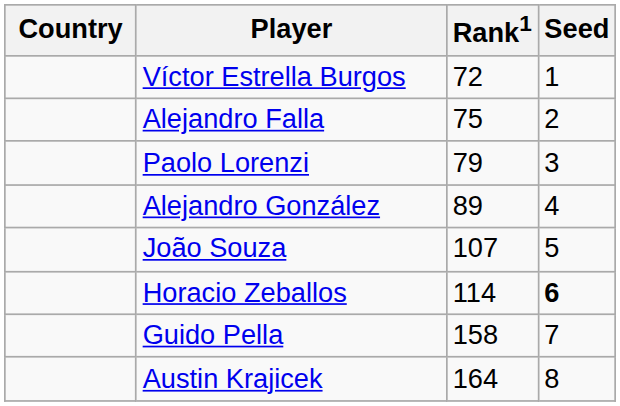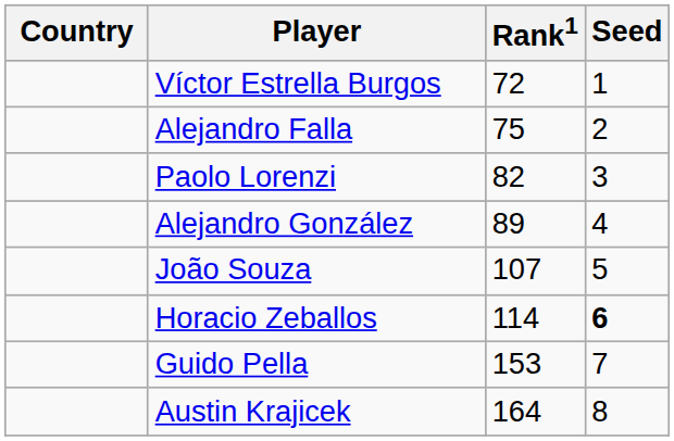 <table class="sortable wikitable">
 <tr>
 <th width="70">Country</th>
 <th width="175">Player</th>
 <th>Rank<sup>1</sup></th>
 <th>Seed</th>
 </tr>
 <tr>
 <td></td>
 <td><a href='#'>Víctor Estrella Burgos</a></td>
 <td>72</td>
 <td>1</td>
 </tr>
 <tr>
 <td></td>
 <td><a href='#'>Alejandro Falla</a></td>
 <td>75</td>
 <td>2</td>
 </tr>
 <tr>
 <td></td>
 <td><a href='#'>Paolo Lorenzi</a></td>
-<td>79</td>
+<td>82</td>
 <td>3</td>
 </tr>
 <tr>
 <td></td>
 <td><a href='#'>Alejandro González</a></td>
 <td>89</td>
 <td>4</td>
 </tr>
 <tr>
 <td></td>
 <td><a href='#'>João Souza</a></td>
 <td>107</td>
 <td>5</td>
 </tr>
 <tr>
 <td></td>
 <td><a href='#'>Horacio Zeballos</a></td>
 <td>114</td>
 <td><strong>6</strong></td>
 </tr>
 <tr>
 <td></td>
 <td><a href='#'>Guido Pella</a></td>
-<td>158</td>
+<td>153</td>
 <td>7</td>
 </tr>
 <tr>
 <td></td>
 <td><a href='#'>Austin Krajicek</a></td>
 <td>164</td>
 <td>8</td>
 </tr>
 </table>
